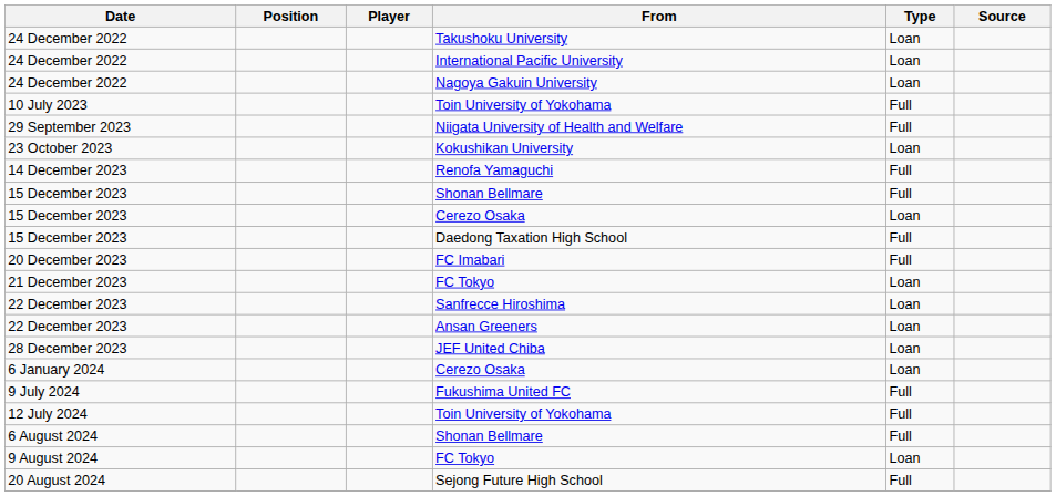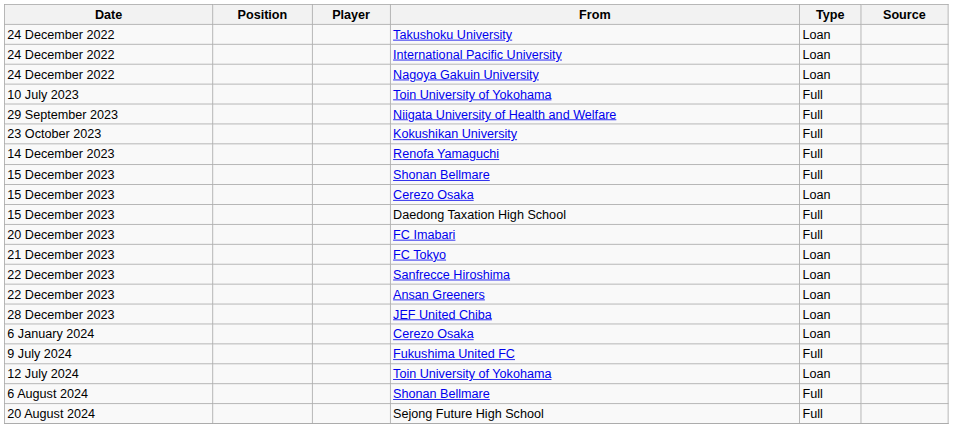 <table class="wikitable sortable" style="width:90%; text-align:center; font-size:95%; text-align:left;">
 <tr>
 <th>Date</th>
 <th>Position</th>
 <th>Player</th>
 <th>From</th>
 <th>Type</th>
 <th>Source</th>
 </tr>
 <tr>
 <td>24 December 2022</td>
 <td></td>
 <td></td>
 <td> <a href='#'>Takushoku University</a></td>
 <td>Loan</td>
 <td></td>
 </tr>
 <tr>
 <td>24 December 2022</td>
 <td></td>
 <td></td>
 <td> <a href='#'>International Pacific University</a></td>
 <td>Loan</td>
 <td></td>
 </tr>
 <tr>
 <td>24 December 2022</td>
 <td></td>
 <td></td>
 <td> <a href='#'>Nagoya Gakuin University</a></td>
 <td>Loan</td>
 <td></td>
 </tr>
 <tr>
 <td>10 July 2023</td>
 <td></td>
 <td></td>
 <td> <a href='#'>Toin University of Yokohama</a></td>
 <td>Full</td>
 <td></td>
 </tr>
 <tr>
 <td>29 September 2023</td>
 <td></td>
 <td></td>
 <td> <a href='#'>Niigata University of Health and Welfare</a></td>
 <td>Full</td>
 <td></td>
 </tr>
 <tr>
 <td>23 October 2023</td>
 <td></td>
 <td></td>
 <td> <a href='#'>Kokushikan University</a></td>
-<td>Loan</td>
+<td>Full</td>
 <td></td>
 </tr>
 <tr>
 <td>14 December 2023</td>
 <td></td>
 <td></td>
 <td> <a href='#'>Renofa Yamaguchi</a></td>
 <td>Full</td>
 <td></td>
 </tr>
 <tr>
 <td>15 December 2023</td>
 <td></td>
 <td></td>
 <td> <a href='#'>Shonan Bellmare</a></td>
 <td>Full</td>
 <td></td>
 </tr>
 <tr>
 <td>15 December 2023</td>
 <td></td>
 <td></td>
 <td> <a href='#'>Cerezo Osaka</a></td>
 <td>Loan</td>
 <td></td>
 </tr>
 <tr>
 <td>15 December 2023</td>
 <td></td>
 <td></td>
 <td> Daedong Taxation High School</td>
 <td>Full</td>
 <td></td>
 </tr>
 <tr>
 <td>20 December 2023</td>
 <td></td>
 <td></td>
 <td> <a href='#'>FC Imabari</a></td>
 <td>Full</td>
 <td></td>
 </tr>
 <tr>
 <td>21 December 2023</td>
 <td></td>
 <td></td>
 <td> <a href='#'>FC Tokyo</a></td>
 <td>Loan</td>
 <td></td>
 </tr>
 <tr>
 <td>22 December 2023</td>
 <td></td>
 <td></td>
 <td> <a href='#'>Sanfrecce Hiroshima</a></td>
 <td>Loan</td>
 <td></td>
 </tr>
 <tr>
 <td>22 December 2023</td>
 <td></td>
 <td></td>
 <td> <a href='#'>Ansan Greeners</a></td>
 <td>Loan</td>
 <td></td>
 </tr>
 <tr>
 <td>28 December 2023</td>
 <td></td>
 <td></td>
 <td> <a href='#'>JEF United Chiba</a></td>
 <td>Loan</td>
 <td></td>
 </tr>
 <tr>
 <td>6 January 2024</td>
 <td></td>
 <td></td>
 <td> <a href='#'>Cerezo Osaka</a></td>
 <td>Loan</td>
 <td></td>
 </tr>
 <tr>
 <td>9 July 2024</td>
 <td></td>
 <td></td>
 <td> <a href='#'>Fukushima United FC</a></td>
 <td>Full</td>
 <td></td>
 </tr>
 <tr>
 <td>12 July 2024</td>
 <td></td>
 <td></td>
 <td> <a href='#'>Toin University of Yokohama</a></td>
-<td>Full</td>
+<td>Loan</td>
 <td></td>
 </tr>
 <tr>
 <td>6 August 2024</td>
 <td></td>
 <td></td>
 <td> <a href='#'>Shonan Bellmare</a></td>
 <td>Full</td>
-<td></td>
-</tr>
-<tr>
-<td>9 August 2024</td>
-<td></td>
-<td></td>
-<td> <a href='#'>FC Tokyo</a></td>
-<td>Loan</td>
 <td></td>
 </tr>
 <tr>
 <td>20 August 2024</td>
 <td></td>
 <td></td>
 <td> Sejong Future High School</td>
 <td>Full</td>
 <td></td>
 </tr>
 <tr>
 </tr>
 </table>
